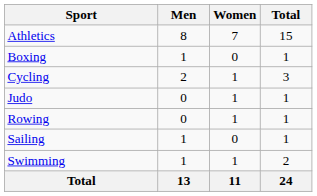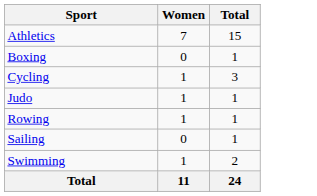 <table class="wikitable sortable" style="text-align:center;">
 <tr>
 <th width=180>Sport</th>
-<th width=55>Men</th>
 <th width=55>Women</th>
 <th width=55>Total</th>
 </tr>
 <tr>
 <td align=left><a href='#'>Athletics</a></td>
-<td>8</td>
 <td>7</td>
 <td>15</td>
 </tr>
 <tr>
 <td align=left><a href='#'>Boxing</a></td>
-<td>1</td>
 <td>0</td>
 <td>1</td>
 </tr>
 <tr>
 <td align=left><a href='#'>Cycling</a></td>
-<td>2</td>
 <td>1</td>
 <td>3</td>
 </tr>
 <tr>
 <td align=left><a href='#'>Judo</a></td>
-<td>0</td>
 <td>1</td>
 <td>1</td>
 </tr>
 <tr>
 <td align=left><a href='#'>Rowing</a></td>
-<td>0</td>
 <td>1</td>
 <td>1</td>
 </tr>
 <tr>
 <td align=left><a href='#'>Sailing</a></td>
-<td>1</td>
 <td>0</td>
 <td>1</td>
 </tr>
 <tr>
 <td align=left><a href='#'>Swimming</a></td>
 <td>1</td>
-<td>1</td>
 <td>2</td>
 </tr>
 <tr>
 <th>Total</th>
-<th>13</th>
 <th>11</th>
 <th>24</th>
 </tr>
 </table>
